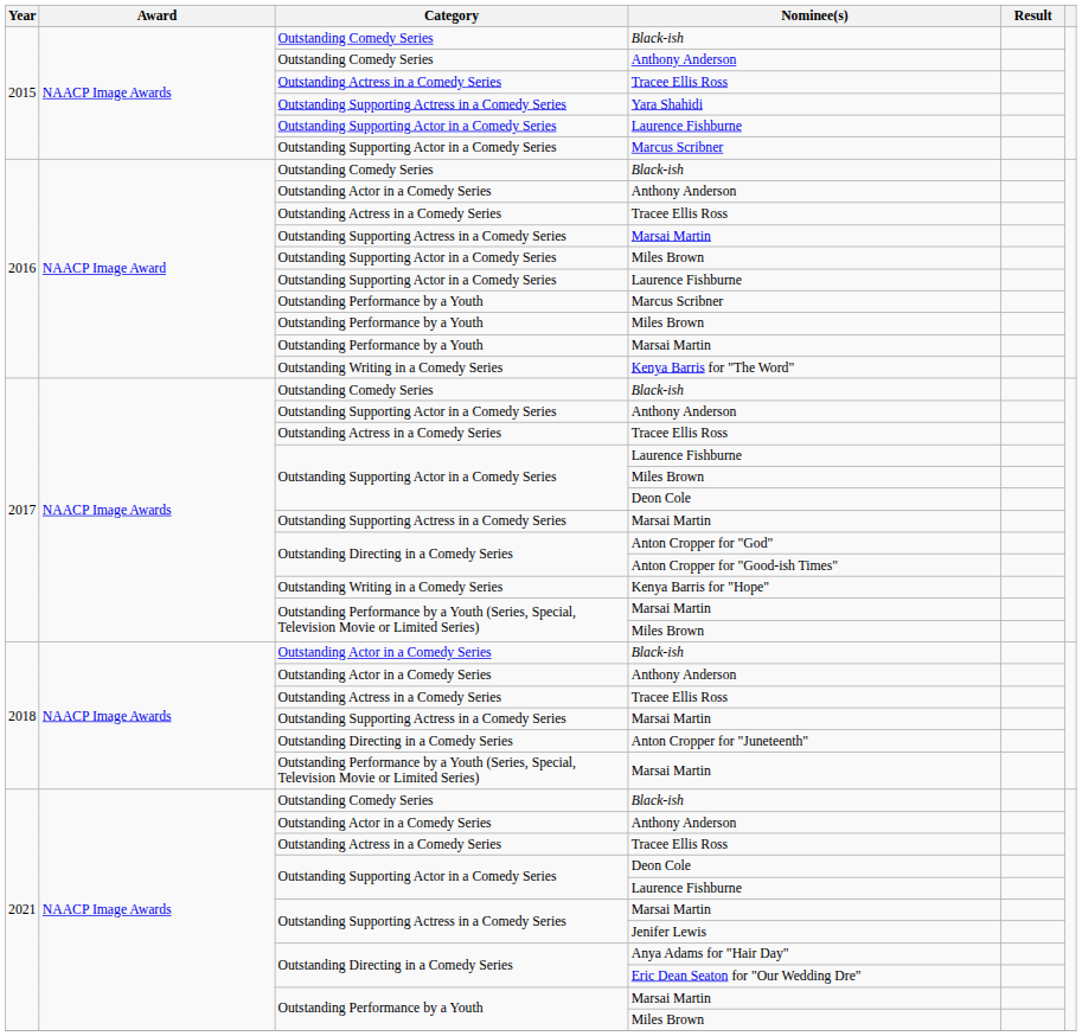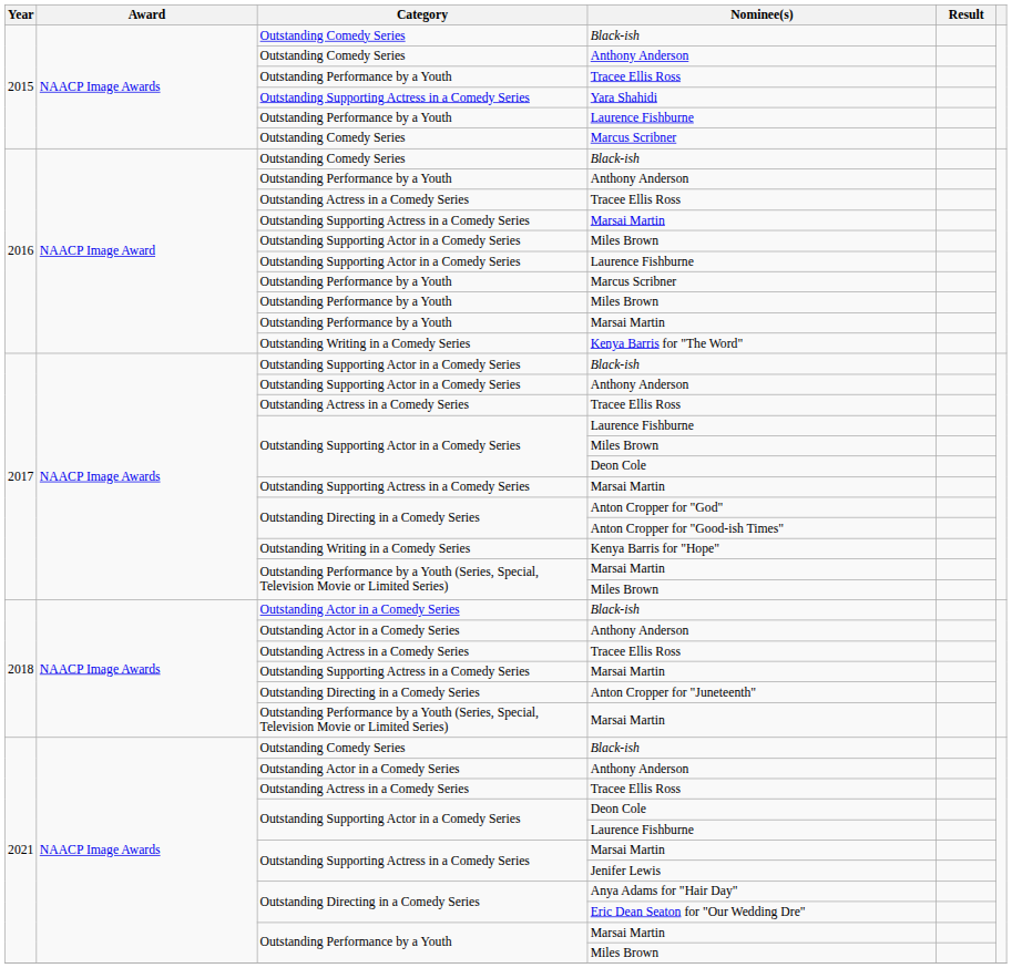 <table class="wikitable sortable" style="width:98%">
 <tr>
 <th scope="col" style="width:3%;">Year</th>
 <th scope="col" style="width:22%;">Award</th>
 <th scope="col" style="width:33%;">Category</th>
 <th>Nominee(s)</th>
 <th scope="col" style="width:6%;">Result</th>
 <th scope="col" class="unsortable" style="width:1%;"></th>
 </tr>
 <tr>
 <td rowspan="6">2015</td>
 <td rowspan=6><a href='#'>NAACP Image Awards</a></td>
 <td><a href='#'>Outstanding Comedy Series</a></td>
 <td><em>Black-ish</em></td>
 <td></td>
 <td rowspan="6"></td>
 </tr>
 <tr>
 <td>Outstanding Comedy Series</td>
 <td><a href='#'>Anthony Anderson</a></td>
 <td></td>
 </tr>
 <tr>
-<td><a href='#'>Outstanding Actress in a Comedy Series</a></td>
+<td>Outstanding Performance by a Youth</td>
 <td><a href='#'>Tracee Ellis Ross</a></td>
 <td></td>
 </tr>
 <tr>
 <td><a href='#'>Outstanding Supporting Actress in a Comedy Series</a></td>
 <td><a href='#'>Yara Shahidi</a></td>
 <td></td>
 </tr>
 <tr>
-<td><a href='#'>Outstanding Supporting Actor in a Comedy Series</a></td>
+<td>Outstanding Performance by a Youth</td>
 <td><a href='#'>Laurence Fishburne</a></td>
 <td></td>
 </tr>
 <tr>
-<td>Outstanding Supporting Actor in a Comedy Series</td>
+<td>Outstanding Comedy Series</td>
 <td><a href='#'>Marcus Scribner</a></td>
 <td></td>
 </tr>
 <tr>
 <td rowspan=10>2016</td>
 <td rowspan=10><a href='#'>NAACP Image Award</a></td>
 <td>Outstanding Comedy Series</td>
 <td><em>Black-ish</em></td>
 <td></td>
 <td rowspan=10></td>
 </tr>
 <tr>
-<td>Outstanding Actor in a Comedy Series</td>
+<td>Outstanding Performance by a Youth</td>
 <td>Anthony Anderson</td>
 <td></td>
 </tr>
 <tr>
 <td>Outstanding Actress in a Comedy Series</td>
 <td>Tracee Ellis Ross</td>
 <td></td>
 </tr>
 <tr>
 <td>Outstanding Supporting Actress in a Comedy Series</td>
 <td><a href='#'>Marsai Martin</a></td>
 <td></td>
 </tr>
 <tr>
 <td>Outstanding Supporting Actor in a Comedy Series</td>
 <td>Miles Brown</td>
 <td></td>
 </tr>
 <tr>
 <td>Outstanding Supporting Actor in a Comedy Series</td>
 <td>Laurence Fishburne</td>
 <td></td>
 </tr>
 <tr>
 <td>Outstanding Performance by a Youth</td>
 <td>Marcus Scribner</td>
 <td></td>
 </tr>
 <tr>
 <td>Outstanding Performance by a Youth</td>
 <td>Miles Brown</td>
 <td></td>
 </tr>
 <tr>
 <td>Outstanding Performance by a Youth</td>
 <td>Marsai Martin</td>
 <td></td>
 </tr>
 <tr>
 <td>Outstanding Writing in a Comedy Series</td>
 <td><a href='#'>Kenya Barris</a> for "The Word"</td>
 <td></td>
 </tr>
 <tr>
 <td rowspan="12">2017</td>
 <td rowspan="12"><a href='#'>NAACP Image Awards</a></td>
-<td>Outstanding Comedy Series</td>
+<td>Outstanding Supporting Actor in a Comedy Series</td>
 <td><em>Black-ish</em></td>
 <td></td>
 <td rowspan="12"></td>
 </tr>
 <tr>
 <td>Outstanding Supporting Actor in a Comedy Series</td>
 <td>Anthony Anderson</td>
 <td></td>
 </tr>
 <tr>
 <td>Outstanding Actress in a Comedy Series</td>
 <td>Tracee Ellis Ross</td>
 <td></td>
 </tr>
 <tr>
 <td rowspan="3">Outstanding Supporting Actor in a Comedy Series</td>
 <td>Laurence Fishburne</td>
 <td></td>
 </tr>
 <tr>
 <td>Miles Brown</td>
 <td></td>
 </tr>
 <tr>
 <td>Deon Cole</td>
 <td></td>
 </tr>
 <tr>
 <td>Outstanding Supporting Actress in a Comedy Series</td>
 <td>Marsai Martin</td>
 <td></td>
 </tr>
 <tr>
 <td rowspan="2">Outstanding Directing in a Comedy Series</td>
 <td>Anton Cropper for "God"</td>
 <td></td>
 </tr>
 <tr>
 <td>Anton Cropper for "Good-ish Times"</td>
 <td></td>
 </tr>
 <tr>
 <td>Outstanding Writing in a Comedy Series</td>
 <td>Kenya Barris for "Hope"</td>
 <td></td>
 </tr>
 <tr>
 <td rowspan="2">Outstanding Performance by a Youth (Series, Special, Television Movie or Limited Series)</td>
 <td>Marsai Martin</td>
 <td></td>
 </tr>
 <tr>
 <td>Miles Brown</td>
 <td></td>
 </tr>
 <tr>
 <td rowspan="6">2018</td>
 <td rowspan="6"><a href='#'>NAACP Image Awards</a></td>
 <td><a href='#'>Outstanding Actor in a Comedy Series</a></td>
 <td><em>Black-ish</em></td>
 <td></td>
 <td rowspan="6"></td>
 </tr>
 <tr>
 <td>Outstanding Actor in a Comedy Series</td>
 <td>Anthony Anderson</td>
 <td></td>
 </tr>
 <tr>
 <td>Outstanding Actress in a Comedy Series</td>
 <td>Tracee Ellis Ross</td>
 <td></td>
 </tr>
 <tr>
 <td>Outstanding Supporting Actress in a Comedy Series</td>
 <td>Marsai Martin</td>
 <td></td>
 </tr>
 <tr>
 <td>Outstanding Directing in a Comedy Series</td>
 <td>Anton Cropper for "Juneteenth"</td>
 <td></td>
 </tr>
 <tr>
 <td>Outstanding Performance by a Youth (Series, Special, Television Movie or Limited Series)</td>
 <td>Marsai Martin</td>
 <td></td>
 </tr>
 <tr>
 <td rowspan="11">2021</td>
 <td rowspan="11"><a href='#'>NAACP Image Awards</a></td>
 <td>Outstanding Comedy Series</td>
 <td><em>Black-ish</em></td>
 <td></td>
 <td rowspan="11"></td>
 </tr>
 <tr>
 <td>Outstanding Actor in a Comedy Series</td>
 <td>Anthony Anderson</td>
 <td></td>
 </tr>
 <tr>
 <td>Outstanding Actress in a Comedy Series</td>
 <td>Tracee Ellis Ross</td>
 <td></td>
 </tr>
 <tr>
 <td rowspan="2">Outstanding Supporting Actor in a Comedy Series</td>
 <td>Deon Cole</td>
 <td></td>
 </tr>
 <tr>
 <td>Laurence Fishburne</td>
 <td></td>
 </tr>
 <tr>
 <td rowspan="2">Outstanding Supporting Actress in a Comedy Series</td>
 <td>Marsai Martin</td>
 <td></td>
 </tr>
 <tr>
 <td>Jenifer Lewis</td>
 <td></td>
 </tr>
 <tr>
 <td rowspan="2">Outstanding Directing in a Comedy Series</td>
 <td>Anya Adams for "Hair Day"</td>
 <td></td>
 </tr>
 <tr>
 <td><a href='#'>Eric Dean Seaton</a> for "Our Wedding Dre"</td>
 <td></td>
 </tr>
 <tr>
 <td rowspan="2">Outstanding Performance by a Youth</td>
 <td>Marsai Martin</td>
 <td></td>
 </tr>
 <tr>
 <td>Miles Brown</td>
 <td></td>
 </tr>
 <tr>
 </tr>
 </table>
